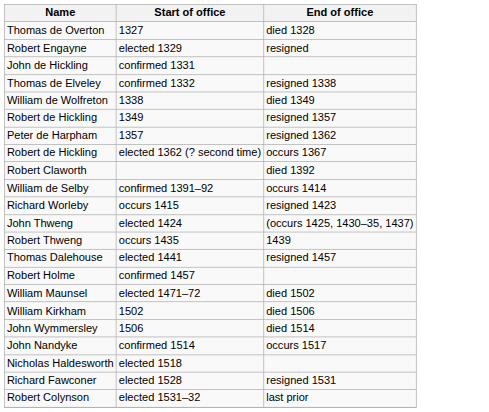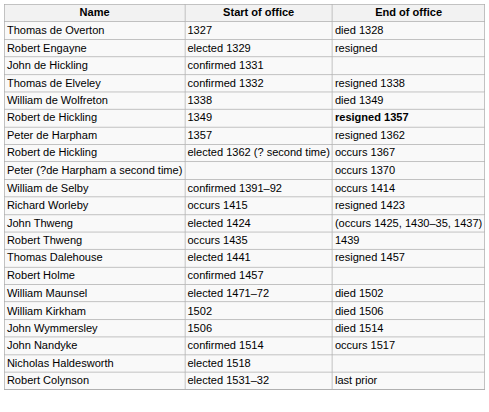 <table class="wikitable">
 <tr>
 <th>Name</th>
 <th>Start of office</th>
 <th>End of office</th>
 </tr>
 <tr>
 <td>Thomas de Overton</td>
 <td>1327</td>
 <td>died 1328</td>
 </tr>
 <tr>
 <td>Robert Engayne</td>
 <td>elected 1329</td>
 <td>resigned</td>
 </tr>
 <tr>
 <td>John de Hickling</td>
 <td>confirmed 1331</td>
 <td></td>
 </tr>
 <tr>
 <td>Thomas de Elveley</td>
 <td>confirmed 1332</td>
 <td>resigned 1338</td>
 </tr>
 <tr>
 <td>William de Wolfreton</td>
 <td>1338</td>
 <td>died 1349</td>
 </tr>
 <tr>
 <td>Robert de Hickling</td>
 <td>1349</td>
-<td>resigned 1357</td>
+<td><strong>resigned 1357</strong></td>
 </tr>
 <tr>
 <td>Peter de Harpham</td>
 <td>1357</td>
 <td>resigned 1362</td>
 </tr>
 <tr>
 <td>Robert de Hickling</td>
 <td>elected 1362 (? second time)</td>
 <td>occurs 1367</td>
 </tr>
 <tr>
-<td>Robert Claworth</td>
+<td>Peter (?de Harpham a second time)</td>
 <td></td>
-<td>died 1392</td>
+<td>occurs 1370</td>
 </tr>
 <tr>
 <td>William de Selby</td>
 <td>confirmed 1391–92</td>
 <td>occurs 1414</td>
 </tr>
 <tr>
 <td>Richard Worleby</td>
 <td>occurs 1415</td>
 <td>resigned 1423</td>
 </tr>
 <tr>
 <td>John Thweng</td>
 <td>elected 1424</td>
 <td>(occurs 1425, 1430–35, 1437)</td>
 </tr>
 <tr>
 <td>Robert Thweng</td>
 <td>occurs 1435</td>
 <td>1439</td>
 </tr>
 <tr>
 <td>Thomas Dalehouse</td>
 <td>elected 1441</td>
 <td>resigned 1457</td>
 </tr>
 <tr>
 <td>Robert Holme</td>
 <td>confirmed 1457</td>
 <td></td>
 </tr>
 <tr>
 <td>William Maunsel</td>
 <td>elected 1471–72</td>
 <td>died 1502</td>
 </tr>
 <tr>
 <td>William Kirkham</td>
 <td>1502</td>
 <td>died 1506</td>
 </tr>
 <tr>
 <td>John Wymmersley</td>
 <td>1506</td>
 <td>died 1514</td>
 </tr>
 <tr>
 <td>John Nandyke</td>
 <td>confirmed 1514</td>
 <td>occurs 1517</td>
 </tr>
 <tr>
 <td>Nicholas Haldesworth</td>
 <td>elected 1518</td>
 <td></td>
 </tr>
 <tr>
-<td>Richard Fawconer</td>
-<td>elected 1528</td>
-<td>resigned 1531</td>
-</tr>
-<tr>
 <td>Robert Colynson</td>
 <td>elected 1531–32</td>
 <td>last prior</td>
 </tr>
 <tr>
 </tr>
 </table>
